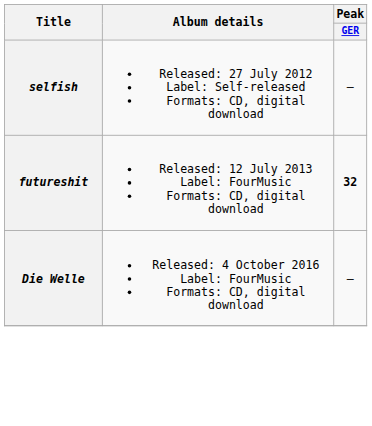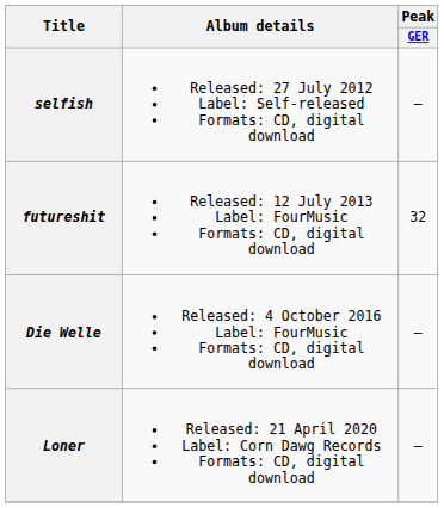 <table class="wikitable plainrowheaders" style="text-align:center;">
 <tr>
 <th scope="col" rowspan="2" style="width:8em;">Title</th>
 <th scope="col" rowspan="2" style="width:19.5em;">Album details</th>
 <th>Peak</th>
 </tr>
 <tr>
 <th style="width:2.5em; font-size:85%"><a href='#'>GER</a><br></th>
 </tr>
 <tr>
 <th scope="row"><em>selfish</em></th>
 <td><br><ul><li>Released: 27 July 2012</li><li>Label: Self-released</li><li>Formats: CD, digital download</li></ul></td>
 <td>—</td>
 </tr>
 <tr>
 <th scope="row"><em>futureshit</em></th>
 <td><br><ul><li>Released: 12 July 2013</li><li>Label: FourMusic</li><li>Formats: CD, digital download</li></ul></td>
-<td><strong>32</strong></td>
+<td>32</td>
 </tr>
 <tr>
 <th scope="row"><em>Die Welle</em><br></th>
 <td><br><ul><li>Released: 4 October 2016</li><li>Label: FourMusic</li><li>Formats: CD, digital download</li></ul></td>
 <td>—</td>
 </tr>
 <tr>
+<th scope="row"><em>Loner</em></th>
+<td><br><ul><li>Released: 21 April 2020</li><li>Label: Corn Dawg Records</li><li>Formats: CD, digital download</li></ul></td>
+<td>—</td>
+</tr>
+<tr>
 </tr>
 </table>
